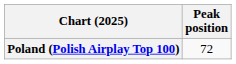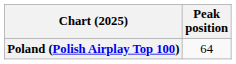 <table class="wikitable plainrowheaders sortable">
 <tr>
 <th>Chart (2025)</th>
 <th>Peak<br>position</th>
 </tr>
 <tr>
 <th scope="row">Poland (<a href='#'>Polish Airplay Top 100</a>)</th>
-<td style= "text-align:center;">72</td>
+<td style= "text-align:center;">64</td>
 </tr>
 </table>
